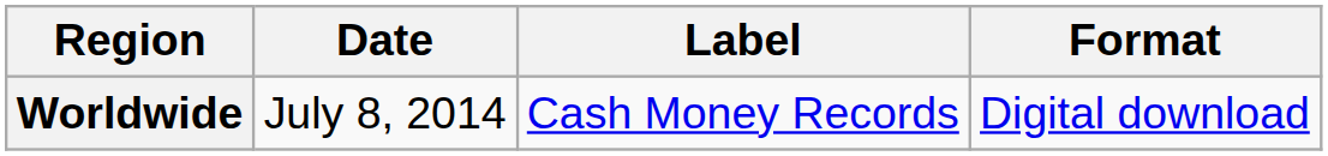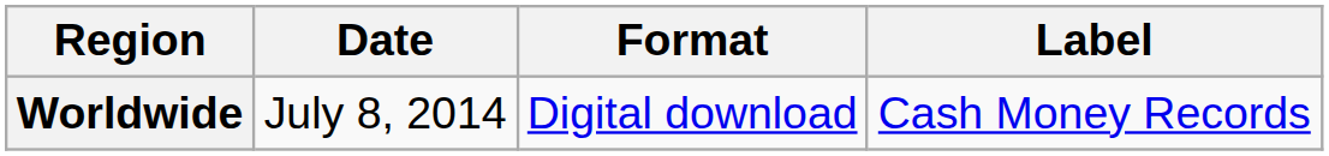 <table class="wikitable sortable plainrowheaders">
 <tr>
 <th>Region</th>
 <th>Date</th>
+<th>Format</th>
 <th>Label</th>
-<th>Format</th>
 </tr>
 <tr>
 <th scope="row">Worldwide</th>
 <td>July 8, 2014</td>
+<td><a href='#'>Digital download</a></td>
 <td><a href='#'>Cash Money Records</a></td>
-<td><a href='#'>Digital download</a></td>
 </tr>
 </table>
